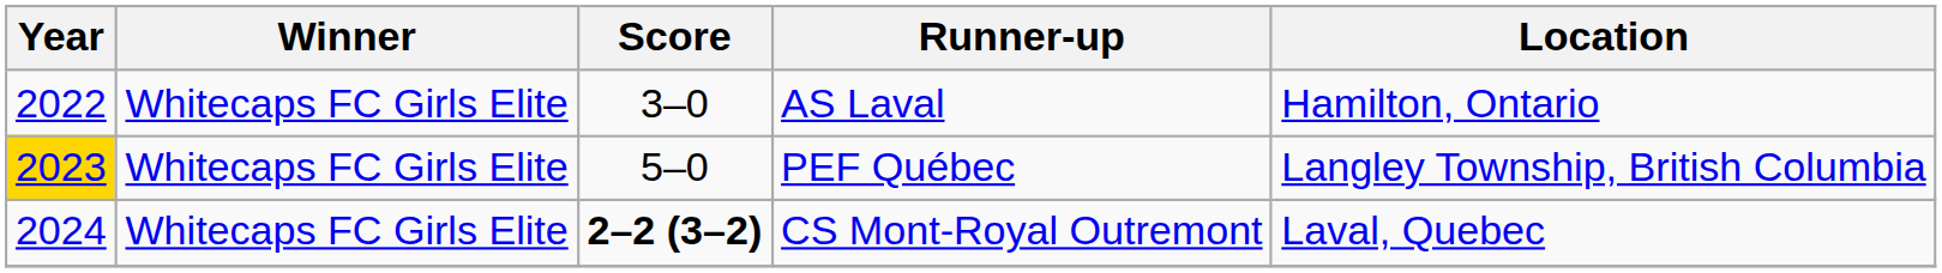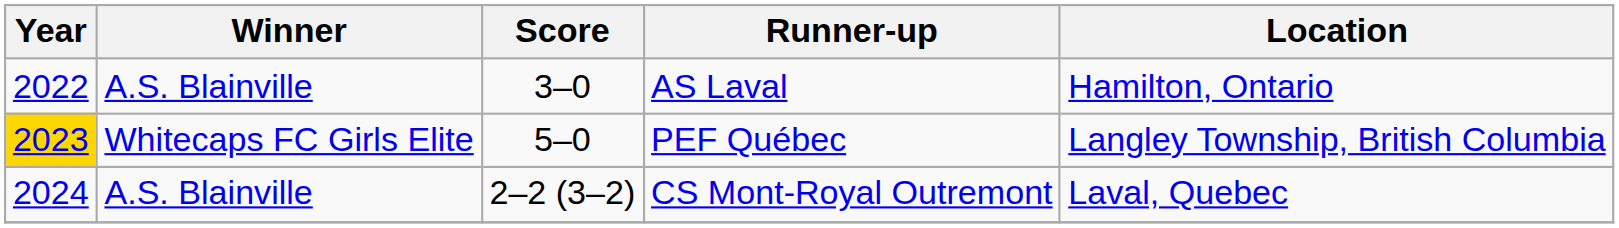 <table class="wikitable" style="font-size:100%; style="text-align: center;">
 <tr>
 <th>Year</th>
 <th>Winner</th>
 <th>Score</th>
 <th>Runner-up</th>
 <th>Location</th>
 </tr>
 <tr>
 <td><a href='#'>2022</a></td>
-<td><a href='#'>Whitecaps FC Girls Elite</a></td>
+<td><a href='#'>A.S. Blainville</a></td>
 <td align=center>3–0</td>
 <td><a href='#'>AS Laval</a></td>
 <td><a href='#'>Hamilton, Ontario</a></td>
 </tr>
 <tr>
 <td style="background: gold;"><a href='#'>2023</a></td>
 <td><a href='#'>Whitecaps FC Girls Elite</a></td>
 <td align=center>5–0</td>
 <td><a href='#'>PEF Québec</a></td>
 <td><a href='#'>Langley Township, British Columbia</a></td>
 </tr>
 <tr>
 <td><a href='#'>2024</a></td>
-<td><a href='#'>Whitecaps FC Girls Elite</a></td>
-<td align=center><strong>2–2 (3–2)</strong></td>
+<td><a href='#'>A.S. Blainville</a></td>
+<td align=center>2–2 (3–2)</td>
 <td><a href='#'>CS Mont-Royal Outremont</a></td>
 <td><a href='#'>Laval, Quebec</a></td>
 </tr>
 <tr>
 </tr>
 </table>
